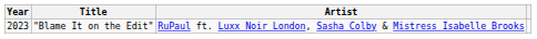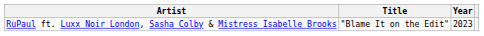 <table class="wikitable">
 <tr>
+<th>Artist</th>
+<th>Title</th>
 <th>Year</th>
-<th>Title</th>
-<th>Artist</th>
 <th></th>
 </tr>
 <tr>
+<td><a href='#'>RuPaul</a> ft. <a href='#'>Luxx Noir London</a>, <a href='#'>Sasha Colby</a> & <a href='#'>Mistress Isabelle Brooks</a></td>
+<td>"Blame It on the Edit"</td>
 <td>2023</td>
-<td>"Blame It on the Edit"</td>
-<td><a href='#'>RuPaul</a> ft. <a href='#'>Luxx Noir London</a>, <a href='#'>Sasha Colby</a> & <a href='#'>Mistress Isabelle Brooks</a></td>
 <td style="text-align: center;"><br></td>
 </tr>
 </table>
